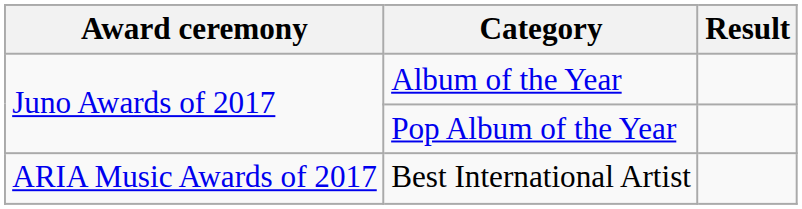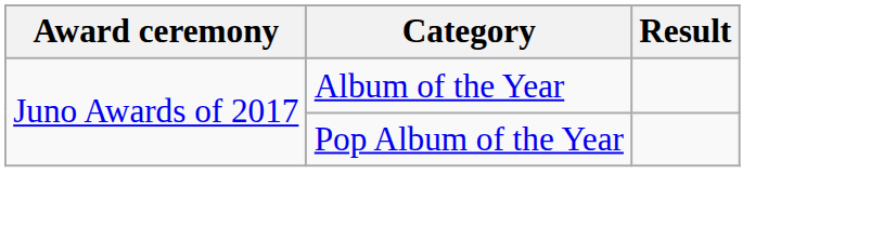 <table class="wikitable">
 <tr>
 <th>Award ceremony</th>
 <th>Category</th>
 <th>Result</th>
 </tr>
 <tr>
 <td rowspan=2><a href='#'>Juno Awards of 2017</a></td>
 <td><a href='#'>Album of the Year</a></td>
 <td></td>
 </tr>
 <tr>
 <td><a href='#'>Pop Album of the Year</a></td>
 <td></td>
 </tr>
-<tr>
-<td><a href='#'>ARIA Music Awards of 2017</a></td>
-<td>Best International Artist</td>
-<td></td>
-</tr>
 </table>
